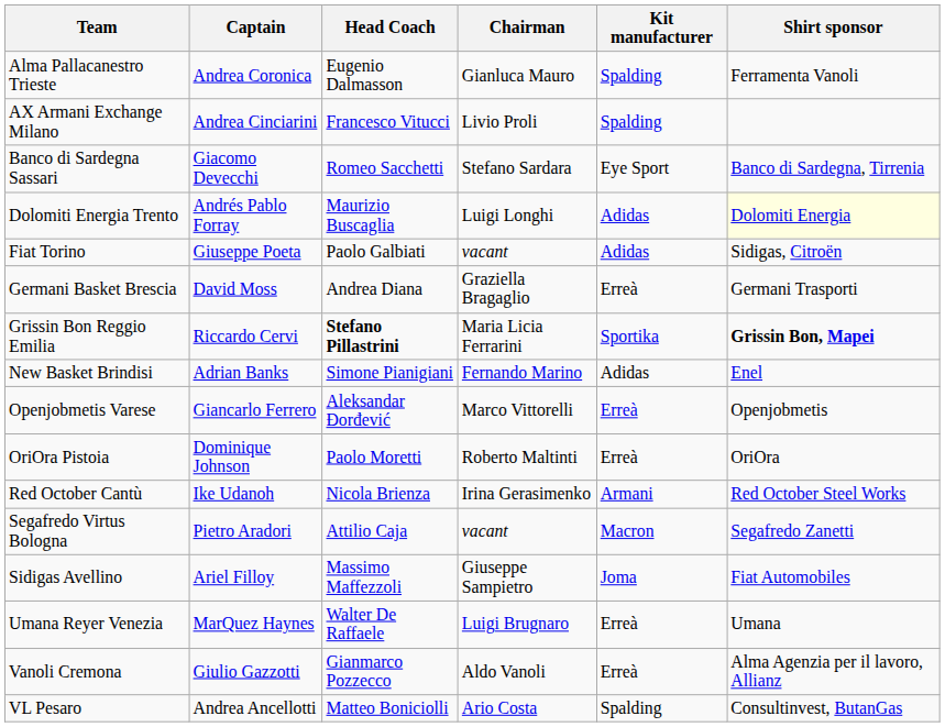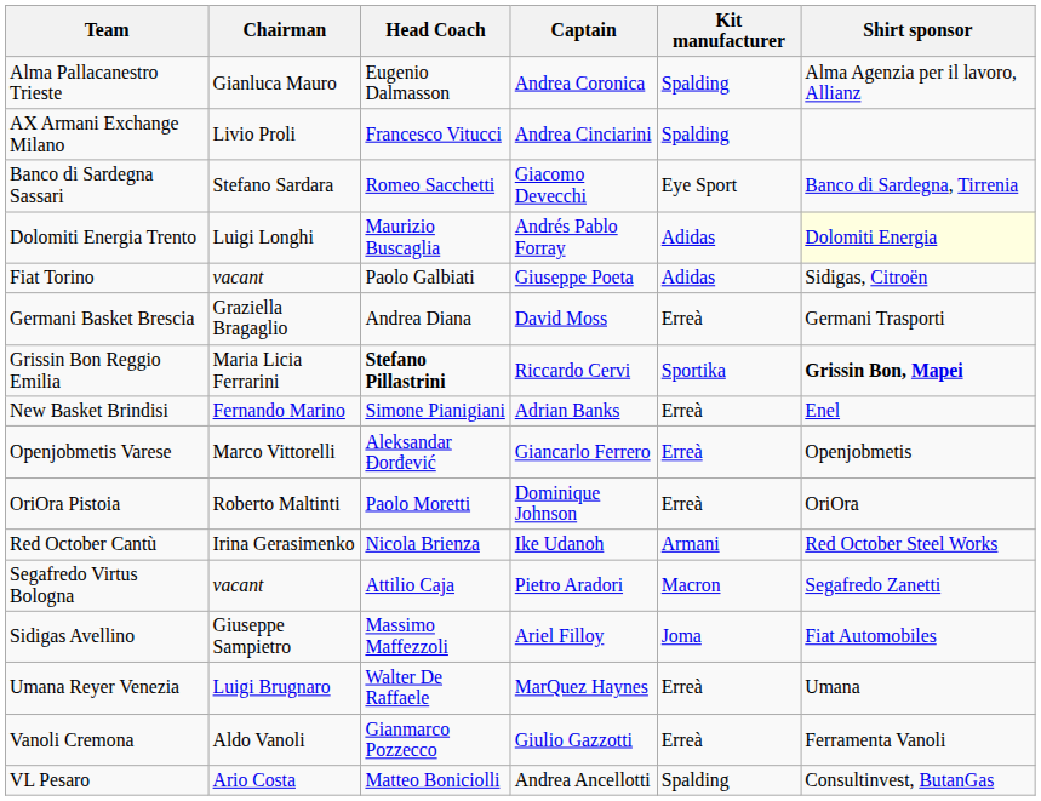 <table class="wikitable sortable" style="text-align: left;">
 <tr>
 <th>Team</th>
+<th>Chairman</th>
+<th>Head Coach</th>
 <th>Captain</th>
-<th>Head Coach</th>
-<th>Chairman</th>
 <th>Kit manufacturer</th>
 <th>Shirt sponsor</th>
 </tr>
 <tr>
 <td>Alma Pallacanestro Trieste</td>
+<td> Gianluca Mauro</td>
+<td> Eugenio Dalmasson</td>
 <td> <a href='#'>Andrea Coronica</a></td>
-<td> Eugenio Dalmasson</td>
-<td> Gianluca Mauro</td>
 <td><a href='#'>Spalding</a></td>
-<td>Ferramenta Vanoli</td>
+<td>Alma Agenzia per il lavoro, <a href='#'>Allianz</a></td>
 </tr>
 <tr>
 <td>AX Armani Exchange Milano</td>
+<td> Livio Proli</td>
+<td> <a href='#'>Francesco Vitucci</a></td>
 <td> <a href='#'>Andrea Cinciarini</a></td>
-<td> <a href='#'>Francesco Vitucci</a></td>
-<td> Livio Proli</td>
 <td><a href='#'>Spalding</a></td>
 <td></td>
 </tr>
 <tr>
 <td>Banco di Sardegna Sassari</td>
+<td> Stefano Sardara</td>
+<td> <a href='#'>Romeo Sacchetti</a></td>
 <td> <a href='#'>Giacomo Devecchi</a></td>
-<td> <a href='#'>Romeo Sacchetti</a></td>
-<td> Stefano Sardara</td>
 <td>Eye Sport</td>
 <td><a href='#'>Banco di Sardegna</a>, <a href='#'>Tirrenia</a></td>
 </tr>
 <tr>
 <td>Dolomiti Energia Trento</td>
+<td> Luigi Longhi</td>
+<td> <a href='#'>Maurizio Buscaglia</a></td>
 <td> <a href='#'>Andrés Pablo Forray</a></td>
-<td> <a href='#'>Maurizio Buscaglia</a></td>
-<td> Luigi Longhi</td>
 <td><a href='#'>Adidas</a></td>
 <td style="background: lightyellow;"><a href='#'>Dolomiti Energia</a></td>
 </tr>
 <tr>
 <td>Fiat Torino</td>
+<td> <em>vacant</em></td>
+<td> Paolo Galbiati</td>
 <td> <a href='#'>Giuseppe Poeta</a></td>
-<td> Paolo Galbiati</td>
-<td> <em>vacant</em></td>
 <td><a href='#'>Adidas</a></td>
 <td>Sidigas, <a href='#'>Citroën</a></td>
 </tr>
 <tr>
 <td>Germani Basket Brescia</td>
+<td> Graziella Bragaglio</td>
+<td> Andrea Diana</td>
 <td> <a href='#'>David Moss</a></td>
-<td> Andrea Diana</td>
-<td> Graziella Bragaglio</td>
 <td>Erreà</td>
 <td>Germani Trasporti</td>
 </tr>
 <tr>
 <td>Grissin Bon Reggio Emilia</td>
+<td> Maria Licia Ferrarini</td>
+<td><strong> Stefano Pillastrini</strong></td>
 <td> <a href='#'>Riccardo Cervi</a></td>
-<td><strong> Stefano Pillastrini</strong></td>
-<td> Maria Licia Ferrarini</td>
 <td><a href='#'>Sportika</a></td>
 <td><strong>Grissin Bon, <a href='#'>Mapei</a></strong></td>
 </tr>
 <tr>
 <td>New Basket Brindisi</td>
+<td> <a href='#'>Fernando Marino</a></td>
+<td> <a href='#'>Simone Pianigiani</a></td>
 <td> <a href='#'>Adrian Banks</a></td>
-<td> <a href='#'>Simone Pianigiani</a></td>
-<td> <a href='#'>Fernando Marino</a></td>
-<td>Adidas</td>
+<td>Erreà</td>
 <td><a href='#'>Enel</a></td>
 </tr>
 <tr>
 <td>Openjobmetis Varese</td>
+<td> Marco Vittorelli</td>
+<td> <a href='#'>Aleksandar Đorđević</a></td>
 <td> <a href='#'>Giancarlo Ferrero</a></td>
-<td> <a href='#'>Aleksandar Đorđević</a></td>
-<td> Marco Vittorelli</td>
 <td><a href='#'>Erreà</a></td>
 <td>Openjobmetis</td>
 </tr>
 <tr>
 <td>OriOra Pistoia</td>
+<td> Roberto Maltinti</td>
+<td> <a href='#'>Paolo Moretti</a></td>
 <td> <a href='#'>Dominique Johnson</a></td>
-<td> <a href='#'>Paolo Moretti</a></td>
-<td> Roberto Maltinti</td>
 <td>Erreà</td>
 <td>OriOra</td>
 </tr>
 <tr>
 <td>Red October Cantù</td>
+<td> Irina Gerasimenko</td>
+<td> <a href='#'>Nicola Brienza</a></td>
 <td> <a href='#'>Ike Udanoh</a></td>
-<td> <a href='#'>Nicola Brienza</a></td>
-<td> Irina Gerasimenko</td>
 <td><a href='#'>Armani</a></td>
 <td><a href='#'>Red October Steel Works</a></td>
 </tr>
 <tr>
 <td>Segafredo Virtus Bologna</td>
+<td> <em>vacant</em></td>
+<td> <a href='#'>Attilio Caja</a></td>
 <td> <a href='#'>Pietro Aradori</a></td>
-<td> <a href='#'>Attilio Caja</a></td>
-<td> <em>vacant</em></td>
 <td><a href='#'>Macron</a></td>
 <td><a href='#'>Segafredo Zanetti</a></td>
 </tr>
 <tr>
 <td>Sidigas Avellino</td>
+<td> Giuseppe Sampietro</td>
+<td> <a href='#'>Massimo Maffezzoli</a></td>
 <td> <a href='#'>Ariel Filloy</a></td>
-<td> <a href='#'>Massimo Maffezzoli</a></td>
-<td> Giuseppe Sampietro</td>
 <td><a href='#'>Joma</a></td>
 <td><a href='#'>Fiat Automobiles</a></td>
 </tr>
 <tr>
 <td>Umana Reyer Venezia</td>
+<td> <a href='#'>Luigi Brugnaro</a></td>
+<td> <a href='#'>Walter De Raffaele</a></td>
 <td> <a href='#'>MarQuez Haynes</a></td>
-<td> <a href='#'>Walter De Raffaele</a></td>
-<td> <a href='#'>Luigi Brugnaro</a></td>
 <td>Erreà</td>
 <td>Umana</td>
 </tr>
 <tr>
 <td>Vanoli Cremona</td>
+<td> Aldo Vanoli</td>
+<td> <a href='#'>Gianmarco Pozzecco</a></td>
 <td> <a href='#'>Giulio Gazzotti</a></td>
-<td> <a href='#'>Gianmarco Pozzecco</a></td>
-<td> Aldo Vanoli</td>
 <td>Erreà</td>
-<td>Alma Agenzia per il lavoro, <a href='#'>Allianz</a></td>
+<td>Ferramenta Vanoli</td>
 </tr>
 <tr>
 <td>VL Pesaro</td>
+<td> <a href='#'>Ario Costa</a></td>
+<td> <a href='#'>Matteo Boniciolli</a></td>
 <td> Andrea Ancellotti</td>
-<td> <a href='#'>Matteo Boniciolli</a></td>
-<td> <a href='#'>Ario Costa</a></td>
 <td>Spalding</td>
 <td>Consultinvest, <a href='#'>ButanGas</a></td>
 </tr>
 </table>
